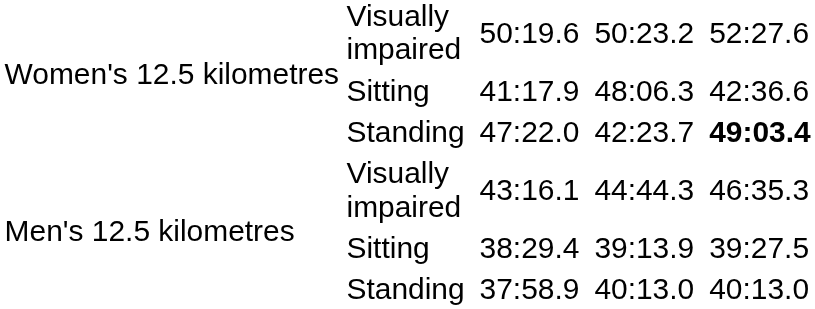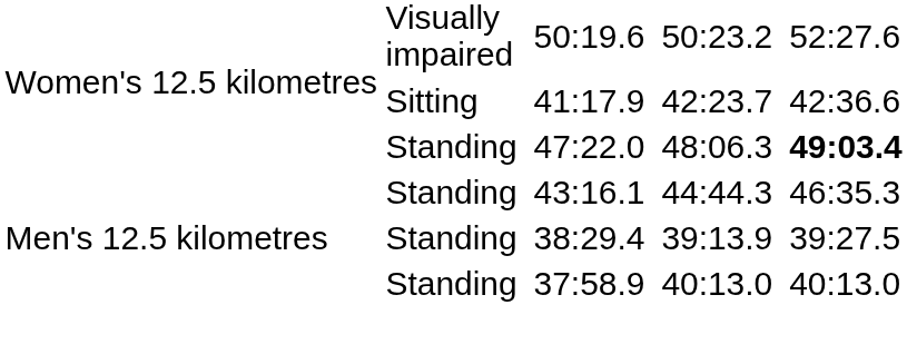 <table>
 <tr>
 <td rowspan="3">Women's 12.5 kilometres<br></td>
 <td>Visually<br>impaired</td>
 <td></td>
 <td>50:19.6</td>
 <td></td>
 <td>50:23.2</td>
 <td></td>
 <td>52:27.6</td>
 </tr>
 <tr>
 <td>Sitting</td>
 <td></td>
 <td>41:17.9</td>
 <td></td>
-<td>48:06.3</td>
+<td>42:23.7</td>
 <td></td>
 <td>42:36.6</td>
 </tr>
 <tr>
 <td>Standing</td>
 <td></td>
 <td>47:22.0</td>
 <td></td>
-<td>42:23.7</td>
+<td>48:06.3</td>
 <td></td>
 <td><strong>49:03.4</strong></td>
 </tr>
 <tr>
 <td rowspan="3">Men's 12.5 kilometres<br></td>
-<td>Visually<br>impaired</td>
+<td>Standing</td>
 <td></td>
 <td>43:16.1</td>
 <td></td>
 <td>44:44.3</td>
 <td></td>
 <td>46:35.3</td>
 </tr>
 <tr>
-<td>Sitting</td>
+<td>Standing</td>
 <td></td>
 <td>38:29.4</td>
 <td></td>
 <td>39:13.9</td>
 <td></td>
 <td>39:27.5</td>
 </tr>
 <tr>
 <td>Standing</td>
 <td></td>
 <td>37:58.9</td>
 <td></td>
 <td>40:13.0</td>
 <td></td>
 <td>40:13.0</td>
 </tr>
 </table>
